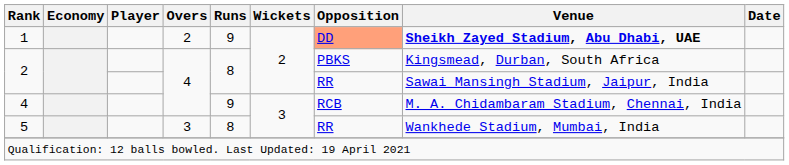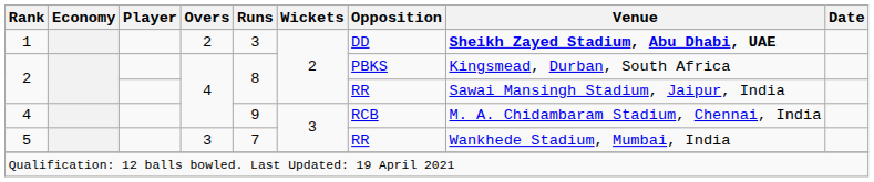 <table class="wikitable">
 <tr>
 <th>Rank</th>
 <th>Economy</th>
 <th>Player</th>
 <th>Overs</th>
 <th>Runs</th>
 <th>Wickets</th>
 <th>Opposition</th>
 <th>Venue</th>
 <th>Date</th>
 </tr>
 <tr>
 <td align=center>1</td>
 <th scope=row style=text-align:center;></th>
 <td></td>
 <td align=center>2</td>
-<td align=center>9</td>
+<td align=center>3</td>
 <td align=center rowspan=3>2</td>
-<td style="background: lightsalmon;"><a href='#'>DD</a></td>
+<td><a href='#'>DD</a></td>
 <td><strong><a href='#'>Sheikh Zayed Stadium</a>, <a href='#'>Abu Dhabi</a>, UAE</strong></td>
 <td></td>
 </tr>
 <tr>
 <td align=center rowspan=2>2</td>
 <th scope=row style=text-align:center; rowspan=2></th>
 <td></td>
 <td align=center rowspan=3>4</td>
 <td align=center rowspan=2>8</td>
 <td><a href='#'>PBKS</a></td>
 <td><a href='#'>Kingsmead</a>, <a href='#'>Durban</a>, South Africa</td>
 <td></td>
 </tr>
 <tr>
 <td></td>
 <td><a href='#'>RR</a></td>
 <td><a href='#'>Sawai Mansingh Stadium</a>, <a href='#'>Jaipur</a>, India</td>
 <td></td>
 </tr>
 <tr>
 <td align=center>4</td>
 <th scope=row style=text-align:center;></th>
 <td></td>
 <td align=center>9</td>
 <td align=center rowspan=2>3</td>
 <td><a href='#'>RCB</a></td>
 <td><a href='#'>M. A. Chidambaram Stadium</a>, <a href='#'>Chennai</a>, India</td>
 <td></td>
 </tr>
 <tr>
 <td align=center>5</td>
 <th scope=row style=text-align:center;></th>
 <td></td>
 <td align=center>3</td>
-<td align=center>8</td>
+<td align=center>7</td>
 <td><a href='#'>RR</a></td>
 <td><a href='#'>Wankhede Stadium</a>, <a href='#'>Mumbai</a>, India</td>
 <td></td>
 </tr>
 <tr>
 </tr>
 <tr class=sortbottom>
 <td colspan=9><small>Qualification: 12 balls bowled. Last Updated: 19 April 2021</small></td>
 </tr>
 </table>
